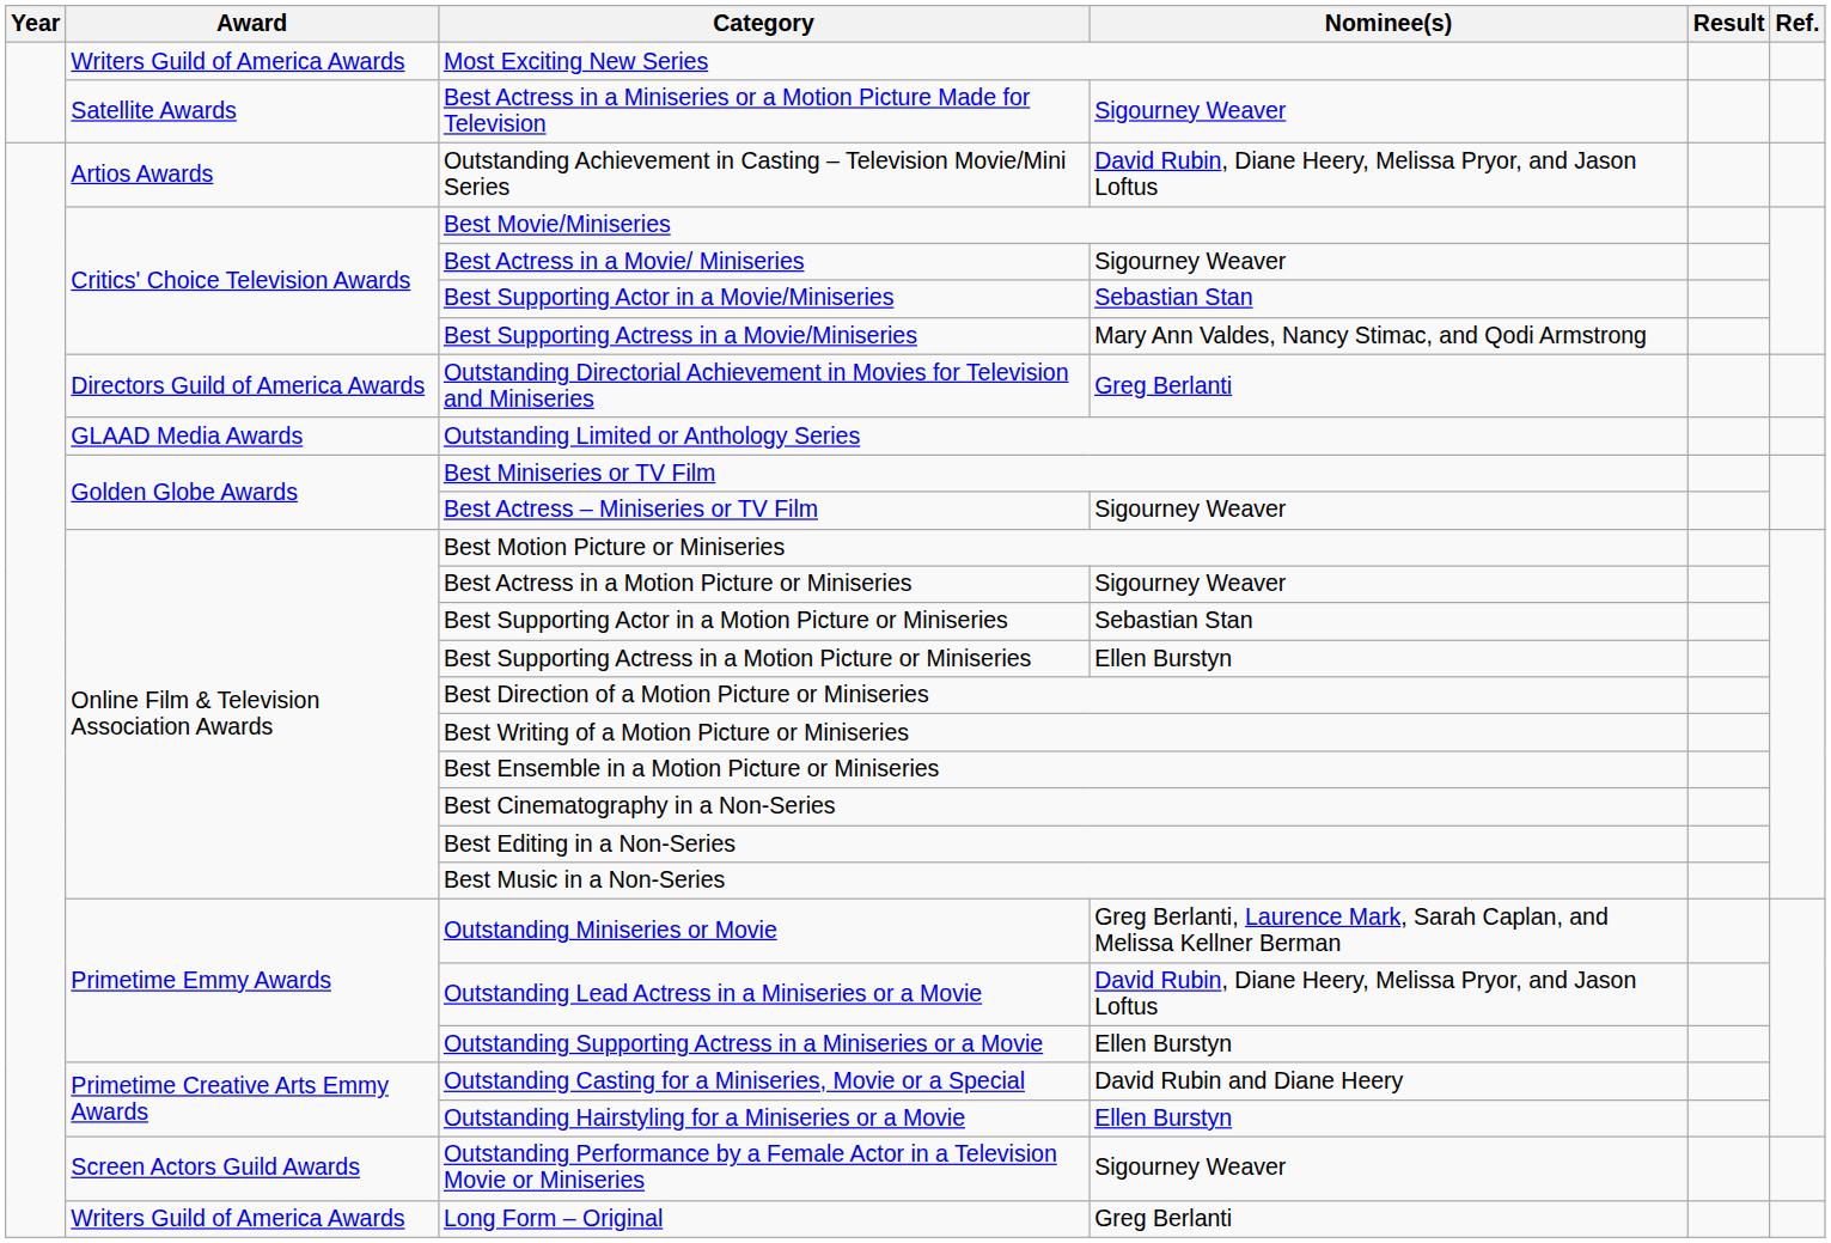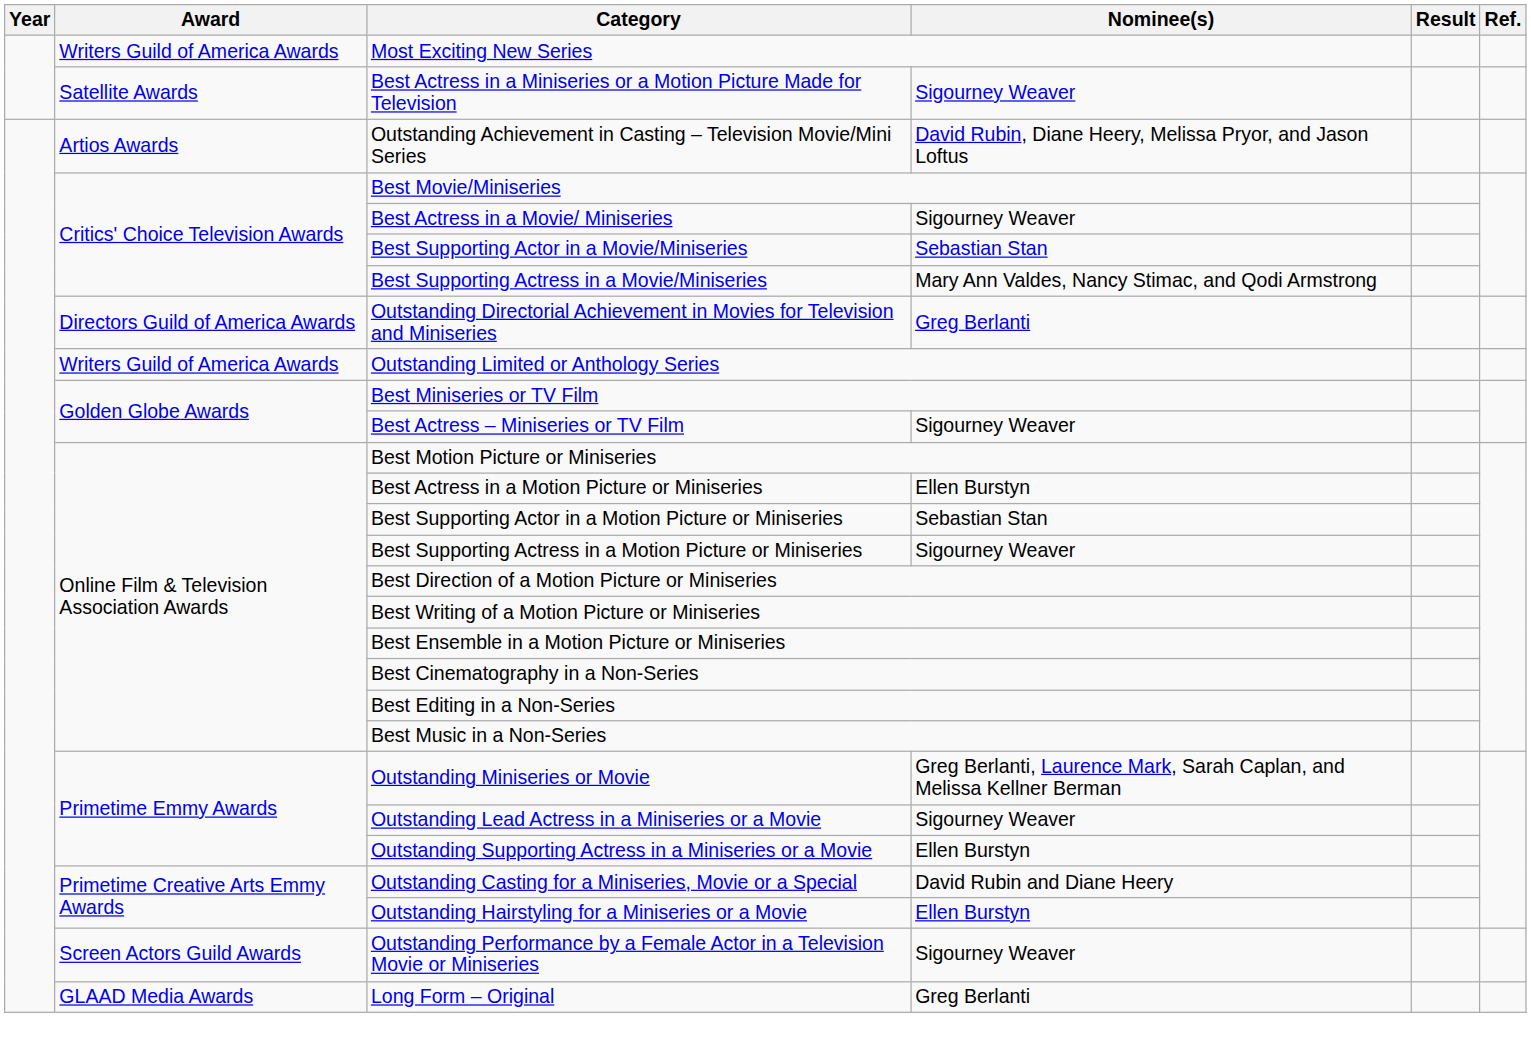 <table class="wikitable sortable">
 <tr>
 <th>Year</th>
 <th>Award</th>
 <th>Category</th>
 <th>Nominee(s)</th>
 <th>Result</th>
 <th>Ref.</th>
 </tr>
 <tr>
 <td rowspan="2"></td>
 <td><a href='#'>Writers Guild of America Awards</a></td>
 <td colspan="2"><a href='#'>Most Exciting New Series</a></td>
 <td></td>
 <td align="center"></td>
 </tr>
 <tr>
 <td><a href='#'>Satellite Awards</a></td>
 <td><a href='#'>Best Actress in a Miniseries or a Motion Picture Made for Television</a></td>
 <td><a href='#'>Sigourney Weaver</a></td>
 <td></td>
 <td align="center"></td>
 </tr>
 <tr>
 <td rowspan="51"></td>
 <td><a href='#'>Artios Awards</a></td>
 <td>Outstanding Achievement in Casting – Television Movie/Mini Series</td>
 <td><a href='#'>David Rubin</a>, Diane Heery, Melissa Pryor, and Jason Loftus</td>
 <td></td>
 <td align="center"></td>
 </tr>
 <tr>
 <td rowspan="4"><a href='#'>Critics' Choice Television Awards</a></td>
 <td colspan="2"><a href='#'>Best Movie/Miniseries</a></td>
 <td></td>
 <td align="center" rowspan="4"></td>
 </tr>
 <tr>
 <td><a href='#'>Best Actress in a Movie/ Miniseries</a></td>
 <td>Sigourney Weaver</td>
 <td></td>
 </tr>
 <tr>
 <td><a href='#'>Best Supporting Actor in a Movie/Miniseries</a></td>
 <td><a href='#'>Sebastian Stan</a></td>
 <td></td>
 </tr>
 <tr>
 <td><a href='#'>Best Supporting Actress in a Movie/Miniseries</a></td>
 <td>Mary Ann Valdes, Nancy Stimac, and Qodi Armstrong</td>
 <td></td>
 </tr>
 <tr>
 <td><a href='#'>Directors Guild of America Awards</a></td>
 <td><a href='#'>Outstanding Directorial Achievement in Movies for Television and Miniseries</a></td>
 <td><a href='#'>Greg Berlanti</a> </td>
 <td></td>
 <td align="center"></td>
 </tr>
 <tr>
-<td><a href='#'>GLAAD Media Awards</a></td>
+<td><a href='#'>Writers Guild of America Awards</a></td>
 <td colspan="2"><a href='#'>Outstanding Limited or Anthology Series</a></td>
 <td></td>
 <td align="center"></td>
 </tr>
 <tr>
 <td rowspan="2"><a href='#'>Golden Globe Awards</a></td>
 <td colspan="2"><a href='#'>Best Miniseries or TV Film</a></td>
 <td></td>
 <td align="center" rowspan="2"></td>
 </tr>
 <tr>
 <td><a href='#'>Best Actress – Miniseries or TV Film</a></td>
 <td>Sigourney Weaver</td>
 <td></td>
 </tr>
 <tr>
 <td rowspan="10">Online Film & Television Association Awards</td>
 <td colspan="2">Best Motion Picture or Miniseries</td>
 <td></td>
 <td align="center" rowspan="10"></td>
 </tr>
 <tr>
 <td>Best Actress in a Motion Picture or Miniseries</td>
-<td>Sigourney Weaver</td>
+<td>Ellen Burstyn</td>
 <td></td>
 </tr>
 <tr>
 <td>Best Supporting Actor in a Motion Picture or Miniseries</td>
 <td>Sebastian Stan</td>
 <td></td>
 </tr>
 <tr>
 <td>Best Supporting Actress in a Motion Picture or Miniseries</td>
-<td>Ellen Burstyn</td>
+<td>Sigourney Weaver</td>
 <td></td>
 </tr>
 <tr>
 <td colspan="2">Best Direction of a Motion Picture or Miniseries</td>
 <td></td>
 </tr>
 <tr>
 <td colspan="2">Best Writing of a Motion Picture or Miniseries</td>
 <td></td>
 </tr>
 <tr>
 <td colspan="2">Best Ensemble in a Motion Picture or Miniseries</td>
 <td></td>
 </tr>
 <tr>
 <td colspan="2">Best Cinematography in a Non-Series</td>
 <td></td>
 </tr>
 <tr>
 <td colspan="2">Best Editing in a Non-Series</td>
 <td></td>
 </tr>
 <tr>
 <td colspan="2">Best Music in a Non-Series</td>
 <td></td>
 </tr>
 <tr>
 <td rowspan="3"><a href='#'>Primetime Emmy Awards</a></td>
 <td><a href='#'>Outstanding Miniseries or Movie</a></td>
 <td>Greg Berlanti, <a href='#'>Laurence Mark</a>, Sarah Caplan, and Melissa Kellner Berman</td>
 <td></td>
 <td align="center" rowspan="5"></td>
 </tr>
 <tr>
 <td><a href='#'>Outstanding Lead Actress in a Miniseries or a Movie</a></td>
-<td><a href='#'>David Rubin</a>, Diane Heery, Melissa Pryor, and Jason Loftus</td>
+<td>Sigourney Weaver</td>
 <td></td>
 </tr>
 <tr>
 <td><a href='#'>Outstanding Supporting Actress in a Miniseries or a Movie</a></td>
 <td>Ellen Burstyn</td>
 <td></td>
 </tr>
 <tr>
 <td rowspan="2"><a href='#'>Primetime Creative Arts Emmy Awards</a></td>
 <td><a href='#'>Outstanding Casting for a Miniseries, Movie or a Special</a></td>
 <td>David Rubin and Diane Heery</td>
 <td></td>
 </tr>
 <tr>
 <td><a href='#'>Outstanding Hairstyling for a Miniseries or a Movie</a></td>
 <td><a href='#'>Ellen Burstyn</a></td>
 <td></td>
 </tr>
 <tr>
 <td><a href='#'>Screen Actors Guild Awards</a></td>
 <td><a href='#'>Outstanding Performance by a Female Actor in a Television Movie or Miniseries</a></td>
 <td>Sigourney Weaver</td>
 <td></td>
 <td align="center"></td>
 </tr>
 <tr>
-<td><a href='#'>Writers Guild of America Awards</a></td>
+<td><a href='#'>GLAAD Media Awards</a></td>
 <td><a href='#'>Long Form – Original</a></td>
 <td>Greg Berlanti </td>
 <td></td>
 <td align="center"></td>
 </tr>
 </table>
